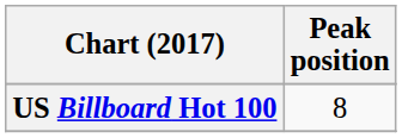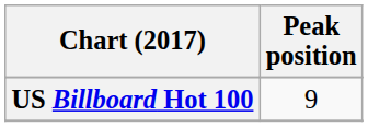 <table class="wikitable sortable plainrowheaders" style="text-align:center">
 <tr>
 <th scope="col">Chart (2017)</th>
 <th scope="col">Peak<br> position</th>
 </tr>
 <tr>
 </tr>
 <tr>
 </tr>
 <tr>
 </tr>
 <tr>
 </tr>
 <tr>
 </tr>
 <tr>
 </tr>
 <tr>
 </tr>
 <tr>
 </tr>
 <tr>
 </tr>
 <tr>
 </tr>
 <tr>
 </tr>
 <tr>
 </tr>
 <tr>
 </tr>
 <tr>
 <th scope="row">US <a href='#'><em>Billboard</em> Hot 100</a></th>
-<td>8</td>
+<td>9</td>
 </tr>
 <tr>
 </tr>
 <tr>
 </tr>
 </table>
